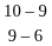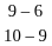 <table style="text-align:center">
 <tr>
 <th width=200></th>
 <th width=100></th>
 <th width=200></th>
 </tr>
 <tr>
 <td align=right><strong></strong></td>
-<td>10 – 9</td>
+<td>9 – 6</td>
 <td align=left></td>
 </tr>
 <tr>
 <td align=right><strong></strong></td>
-<td>9 – 6</td>
+<td>10 – 9</td>
 <td align=left></td>
 </tr>
 </table>
